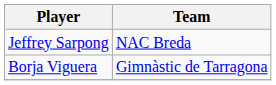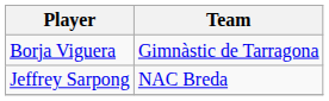 <table class="wikitable">
 <tr>
 <th>Player</th>
 <th>Team</th>
 </tr>
 <tr>
+<td><a href='#'>Borja Viguera</a></td>
+<td><a href='#'>Gimnàstic de Tarragona</a></td>
+</tr>
+<tr>
 <td> <a href='#'>Jeffrey Sarpong</a></td>
 <td> <a href='#'>NAC Breda</a></td>
 </tr>
 <tr>
-<td><a href='#'>Borja Viguera</a></td>
-<td><a href='#'>Gimnàstic de Tarragona</a></td>
-</tr>
-<tr>
 </tr>
 </table>
